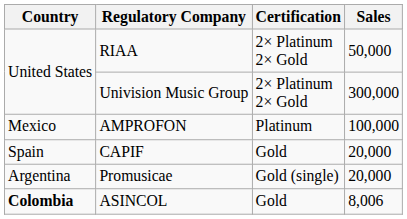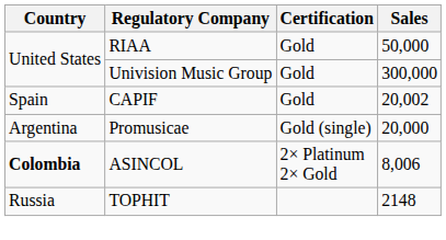 <table class="wikitable">
 <tr>
 <th>Country</th>
 <th>Regulatory Company</th>
 <th>Certification</th>
 <th>Sales</th>
 </tr>
 <tr>
 <td rowspan="2">United States</td>
 <td>RIAA</td>
-<td>2× Platinum<br>2× Gold</td>
+<td>Gold</td>
 <td>50,000</td>
 </tr>
 <tr>
 <td>Univision Music Group</td>
-<td>2× Platinum<br>2× Gold</td>
+<td>Gold</td>
 <td>300,000</td>
-</tr>
-<tr>
-<td>Mexico</td>
-<td>AMPROFON</td>
-<td>Platinum</td>
-<td>100,000</td>
 </tr>
 <tr>
 <td>Spain</td>
 <td>CAPIF</td>
 <td>Gold</td>
-<td>20,000</td>
+<td>20,002</td>
 </tr>
 <tr>
 <td>Argentina</td>
 <td>Promusicae</td>
 <td>Gold (single)</td>
 <td>20,000</td>
 </tr>
 <tr>
 <td><strong>Colombia</strong></td>
 <td>ASINCOL</td>
-<td>Gold</td>
+<td>2× Platinum<br>2× Gold</td>
 <td>8,006</td>
 </tr>
+<tr>
+<td>Russia</td>
+<td>TOPHIT</td>
+<td></td>
+<td>2148</td>
+</tr>
 </table>
